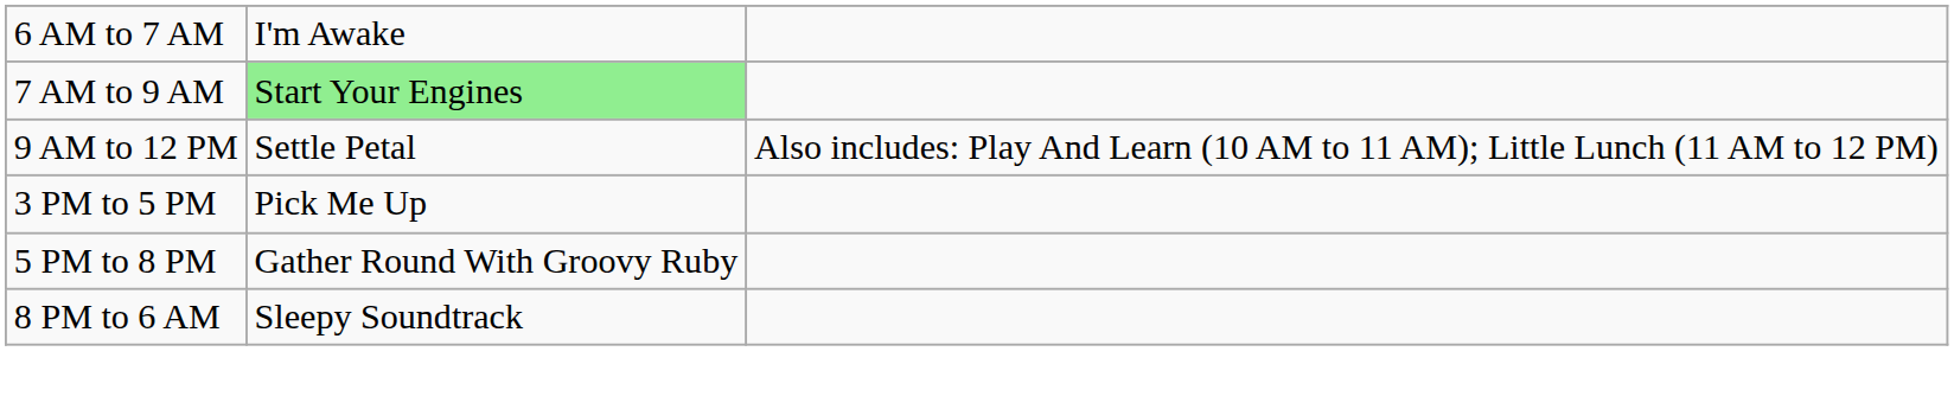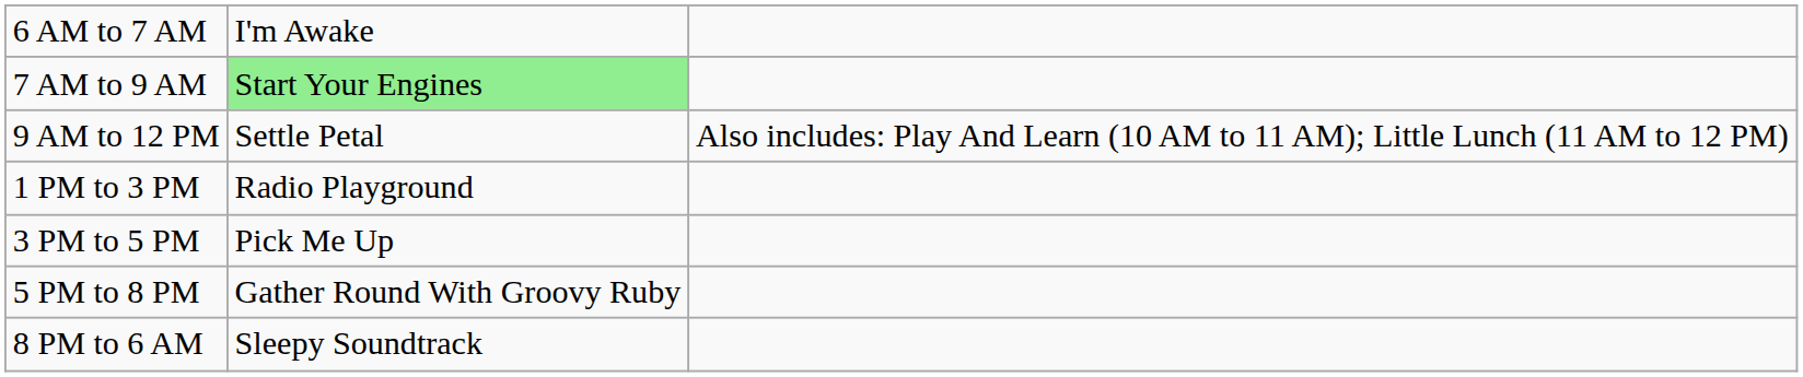 <table class="wikitable">
 <tr>
 <td>6 AM to 7 AM</td>
 <td>I'm Awake</td>
 <td></td>
 </tr>
 <tr>
 <td>7 AM to 9 AM</td>
 <td style="background: lightgreen;">Start Your Engines</td>
 <td></td>
 </tr>
 <tr>
 <td>9 AM to 12 PM</td>
 <td>Settle Petal</td>
 <td>Also includes: Play And Learn (10 AM to 11 AM); Little Lunch (11 AM to 12 PM)</td>
 </tr>
 <tr>
+<td>1 PM to 3 PM</td>
+<td>Radio Playground</td>
+<td></td>
+</tr>
+<tr>
 <td>3 PM to 5 PM</td>
 <td>Pick Me Up</td>
 <td></td>
 </tr>
 <tr>
 <td>5 PM to 8 PM</td>
 <td>Gather Round With Groovy Ruby</td>
 <td></td>
 </tr>
 <tr>
 <td>8 PM to 6 AM</td>
 <td>Sleepy Soundtrack</td>
 <td></td>
 </tr>
 </table>
